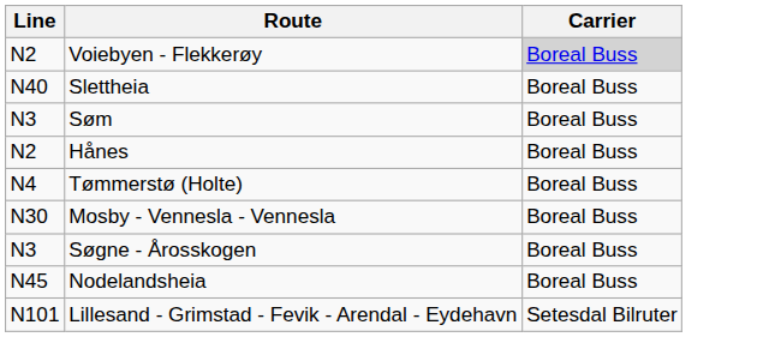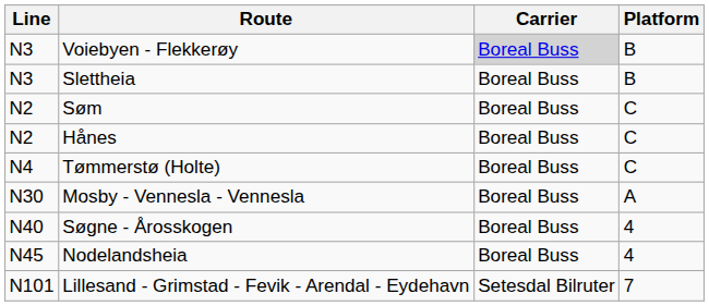 <table class="wikitable sortable">
 <tr>
 <th scope="col">Line</th>
 <th scope="col">Route</th>
 <th scope="col">Carrier</th>
+<th scope="col">Platform</th>
+</tr>
+<tr>
+<td>N3</td>
+<td>Voiebyen - Flekkerøy</td>
+<td style="background: lightgrey;"><a href='#'>Boreal Buss</a></td>
+<td>B</td>
+</tr>
+<tr>
+<td>N3</td>
+<td>Slettheia</td>
+<td>Boreal Buss</td>
+<td>B</td>
 </tr>
 <tr>
 <td>N2</td>
-<td>Voiebyen - Flekkerøy</td>
-<td style="background: lightgrey;"><a href='#'>Boreal Buss</a></td>
-</tr>
-<tr>
-<td>N40</td>
-<td>Slettheia</td>
-<td>Boreal Buss</td>
-</tr>
-<tr>
-<td>N3</td>
 <td>Søm</td>
 <td>Boreal Buss</td>
+<td>C</td>
 </tr>
 <tr>
 <td>N2</td>
 <td>Hånes</td>
 <td>Boreal Buss</td>
+<td>C</td>
 </tr>
 <tr>
 <td>N4</td>
 <td>Tømmerstø (Holte)</td>
 <td>Boreal Buss</td>
+<td>C</td>
 </tr>
 <tr>
 <td>N30</td>
 <td>Mosby - Vennesla - Vennesla</td>
 <td>Boreal Buss</td>
+<td>A</td>
 </tr>
 <tr>
-<td>N3</td>
+<td>N40</td>
 <td>Søgne - Årosskogen</td>
 <td>Boreal Buss</td>
+<td>4</td>
 </tr>
 <tr>
 <td>N45</td>
 <td>Nodelandsheia</td>
 <td>Boreal Buss</td>
+<td>4</td>
 </tr>
 <tr>
 <td>N101</td>
 <td>Lillesand - Grimstad - Fevik - Arendal - Eydehavn</td>
 <td>Setesdal Bilruter</td>
+<td>7</td>
 </tr>
 </table>
